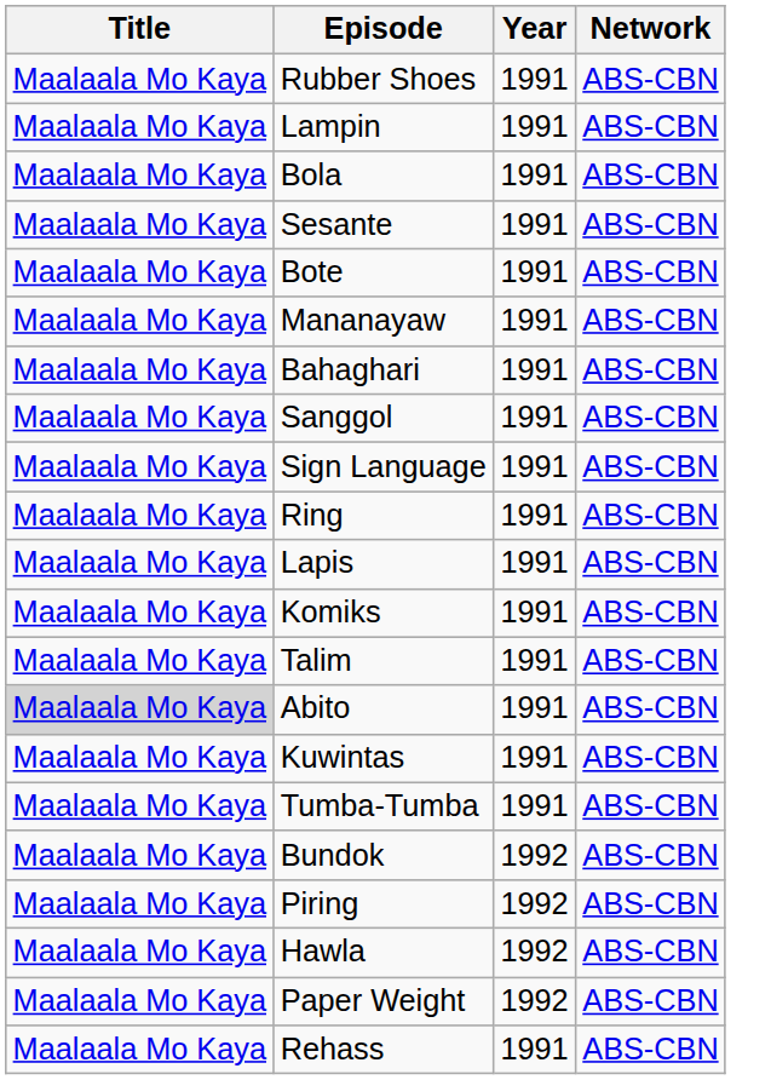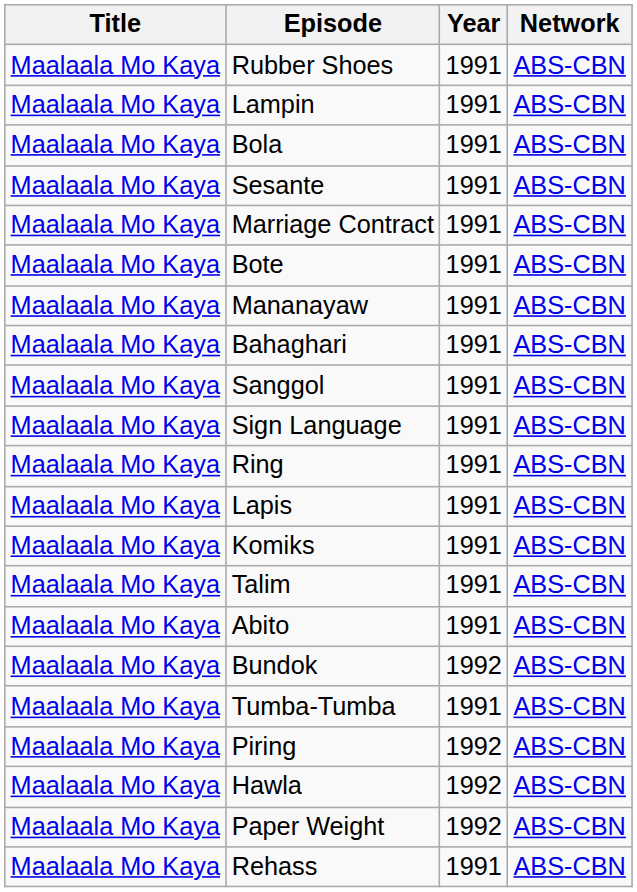 <table class="wikitable">
 <tr>
 <th>Title</th>
 <th>Episode</th>
 <th>Year</th>
 <th>Network</th>
 </tr>
 <tr>
 <td><a href='#'>Maalaala Mo Kaya</a></td>
 <td>Rubber Shoes</td>
 <td>1991</td>
 <td><a href='#'>ABS-CBN</a></td>
 </tr>
 <tr>
 <td><a href='#'>Maalaala Mo Kaya</a></td>
 <td>Lampin</td>
 <td>1991</td>
 <td><a href='#'>ABS-CBN</a></td>
 </tr>
 <tr>
 <td><a href='#'>Maalaala Mo Kaya</a></td>
 <td>Bola</td>
 <td>1991</td>
 <td><a href='#'>ABS-CBN</a></td>
 </tr>
 <tr>
 <td><a href='#'>Maalaala Mo Kaya</a></td>
 <td>Sesante</td>
+<td>1991</td>
+<td><a href='#'>ABS-CBN</a></td>
+</tr>
+<tr>
+<td><a href='#'>Maalaala Mo Kaya</a></td>
+<td>Marriage Contract</td>
 <td>1991</td>
 <td><a href='#'>ABS-CBN</a></td>
 </tr>
 <tr>
 <td><a href='#'>Maalaala Mo Kaya</a></td>
 <td>Bote</td>
 <td>1991</td>
 <td><a href='#'>ABS-CBN</a></td>
 </tr>
 <tr>
 <td><a href='#'>Maalaala Mo Kaya</a></td>
 <td>Mananayaw</td>
 <td>1991</td>
 <td><a href='#'>ABS-CBN</a></td>
 </tr>
 <tr>
 <td><a href='#'>Maalaala Mo Kaya</a></td>
 <td>Bahaghari</td>
 <td>1991</td>
 <td><a href='#'>ABS-CBN</a></td>
 </tr>
 <tr>
 <td><a href='#'>Maalaala Mo Kaya</a></td>
 <td>Sanggol</td>
 <td>1991</td>
 <td><a href='#'>ABS-CBN</a></td>
 </tr>
 <tr>
 <td><a href='#'>Maalaala Mo Kaya</a></td>
 <td>Sign Language</td>
 <td>1991</td>
 <td><a href='#'>ABS-CBN</a></td>
 </tr>
 <tr>
 <td><a href='#'>Maalaala Mo Kaya</a></td>
 <td>Ring</td>
 <td>1991</td>
 <td><a href='#'>ABS-CBN</a></td>
 </tr>
 <tr>
 <td><a href='#'>Maalaala Mo Kaya</a></td>
 <td>Lapis</td>
 <td>1991</td>
 <td><a href='#'>ABS-CBN</a></td>
 </tr>
 <tr>
 <td><a href='#'>Maalaala Mo Kaya</a></td>
 <td>Komiks</td>
 <td>1991</td>
 <td><a href='#'>ABS-CBN</a></td>
 </tr>
 <tr>
 <td><a href='#'>Maalaala Mo Kaya</a></td>
 <td>Talim</td>
 <td>1991</td>
 <td><a href='#'>ABS-CBN</a></td>
 </tr>
 <tr>
-<td style="background: lightgrey;"><a href='#'>Maalaala Mo Kaya</a></td>
+<td><a href='#'>Maalaala Mo Kaya</a></td>
 <td>Abito</td>
-<td>1991</td>
-<td><a href='#'>ABS-CBN</a></td>
-</tr>
-<tr>
-<td><a href='#'>Maalaala Mo Kaya</a></td>
-<td>Kuwintas</td>
-<td>1991</td>
-<td><a href='#'>ABS-CBN</a></td>
-</tr>
-<tr>
-<td><a href='#'>Maalaala Mo Kaya</a></td>
-<td>Tumba-Tumba</td>
 <td>1991</td>
 <td><a href='#'>ABS-CBN</a></td>
 </tr>
 <tr>
 <td><a href='#'>Maalaala Mo Kaya</a></td>
 <td>Bundok</td>
 <td>1992</td>
+<td><a href='#'>ABS-CBN</a></td>
+</tr>
+<tr>
+<td><a href='#'>Maalaala Mo Kaya</a></td>
+<td>Tumba-Tumba</td>
+<td>1991</td>
 <td><a href='#'>ABS-CBN</a></td>
 </tr>
 <tr>
 <td><a href='#'>Maalaala Mo Kaya</a></td>
 <td>Piring</td>
 <td>1992</td>
 <td><a href='#'>ABS-CBN</a></td>
 </tr>
 <tr>
 <td><a href='#'>Maalaala Mo Kaya</a></td>
 <td>Hawla</td>
 <td>1992</td>
 <td><a href='#'>ABS-CBN</a></td>
 </tr>
 <tr>
 <td><a href='#'>Maalaala Mo Kaya</a></td>
 <td>Paper Weight</td>
 <td>1992</td>
 <td><a href='#'>ABS-CBN</a></td>
 </tr>
 <tr>
 <td><a href='#'>Maalaala Mo Kaya</a></td>
 <td>Rehass</td>
 <td>1991</td>
 <td><a href='#'>ABS-CBN</a></td>
 </tr>
 </table>
